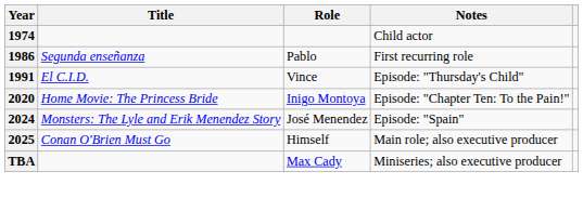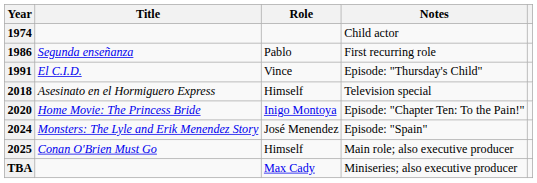 <table class="wikitable plainrowheaders sortable" style="margin-right:0;">
 <tr>
 <th scope="col">Year</th>
 <th scope="col">Title</th>
 <th scope="col">Role</th>
 <th scope="col" class="unsortable">Notes</th>
 <th scope="col" class="unsortable"></th>
 </tr>
 <tr>
 <th scope=row>1974</th>
 <td></td>
 <td></td>
 <td>Child actor</td>
 <td style="text-align:center;"></td>
 </tr>
 <tr>
 <th scope=row>1986</th>
 <td><em><a href='#'>Segunda enseñanza</a></em></td>
 <td>Pablo</td>
 <td>First recurring role</td>
 <td style="text-align:center;"></td>
 </tr>
 <tr>
 <th scope=row>1991</th>
 <td><em><a href='#'>El C.I.D.</a></em></td>
 <td>Vince</td>
 <td>Episode: "Thursday's Child"</td>
+<td style="text-align:center;"></td>
+</tr>
+<tr>
+<th scope=row>2018</th>
+<td><em>Asesinato en el Hormiguero Express</em></td>
+<td>Himself</td>
+<td>Television special</td>
 <td style="text-align:center;"></td>
 </tr>
 <tr>
 <th scope=row>2020</th>
 <td><em><a href='#'>Home Movie: The Princess Bride</a></em></td>
 <td><a href='#'>Inigo Montoya</a></td>
 <td>Episode: "Chapter Ten: To the Pain!"</td>
 <td style="text-align:center;"></td>
 </tr>
 <tr>
 <th scope=row>2024</th>
 <td><em><a href='#'>Monsters: The Lyle and Erik Menendez Story</a></em></td>
 <td>José Menendez</td>
 <td>Episode: "Spain"</td>
 <td></td>
 </tr>
 <tr>
 <th scope=row>2025</th>
 <td><em><a href='#'>Conan O'Brien Must Go</a></em></td>
 <td>Himself</td>
 <td>Main role; also executive producer</td>
 <td style="text-align:center;"></td>
 </tr>
 <tr>
 <th scope=row>TBA</th>
 <td></td>
 <td><a href='#'>Max Cady</a></td>
 <td>Miniseries; also executive producer</td>
 <td></td>
 </tr>
 </table>
